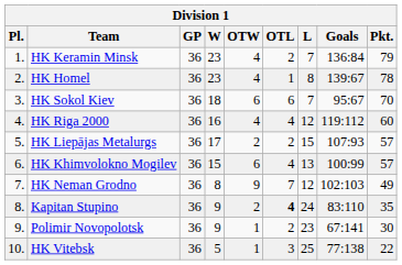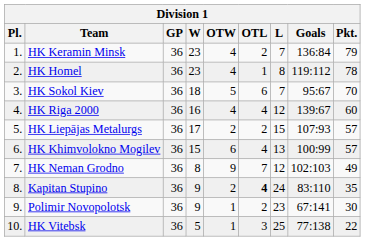 <table class="wikitable">
 <tr>
 <th colspan="10">Division 1</th>
 </tr>
 <tr bgcolor = "#e0e0e0">
 <th>Pl.</th>
 <th>Team</th>
 <th>GP</th>
 <th>W</th>
 <th>OTW</th>
 <th>OTL</th>
 <th>L</th>
 <th>Goals</th>
 <th>Pkt.</th>
 </tr>
 <tr align="right">
 <td>1.</td>
 <td align="left"><a href='#'>HK Keramin Minsk</a></td>
 <td>36</td>
 <td>23</td>
 <td>4</td>
 <td>2</td>
 <td>7</td>
 <td>136:84</td>
 <td>79</td>
 </tr>
 <tr align="right"  bgcolor="#f0f0f0">
 <td>2.</td>
 <td align="left"><a href='#'>HK Homel</a></td>
 <td>36</td>
 <td>23</td>
 <td>4</td>
 <td>1</td>
 <td>8</td>
-<td>139:67</td>
+<td>119:112</td>
 <td>78</td>
 </tr>
 <tr align="right">
 <td>3.</td>
 <td align="left"><a href='#'>HK Sokol Kiev</a></td>
 <td>36</td>
 <td>18</td>
-<td>6</td>
+<td>5</td>
 <td>6</td>
 <td>7</td>
 <td>95:67</td>
 <td>70</td>
 </tr>
 <tr align="right"   bgcolor="#f0f0f0">
 <td>4.</td>
 <td align="left"><a href='#'>HK Riga 2000</a></td>
 <td>36</td>
 <td>16</td>
 <td>4</td>
 <td>4</td>
 <td>12</td>
-<td>119:112</td>
+<td>139:67</td>
 <td>60</td>
 </tr>
 <tr align="right">
 <td>5.</td>
 <td align="left"><a href='#'>HK Liepājas Metalurgs</a></td>
 <td>36</td>
 <td>17</td>
 <td>2</td>
 <td>2</td>
 <td>15</td>
 <td>107:93</td>
 <td>57</td>
 </tr>
 <tr align="right" bgcolor="#f0f0f0">
 <td>6.</td>
 <td align="left"><a href='#'>HK Khimvolokno Mogilev</a></td>
 <td>36</td>
 <td>15</td>
 <td>6</td>
 <td>4</td>
 <td>13</td>
 <td>100:99</td>
 <td>57</td>
 </tr>
 <tr align="right">
 <td>7.</td>
 <td align="left"><a href='#'>HK Neman Grodno</a></td>
 <td>36</td>
 <td>8</td>
 <td>9</td>
 <td>7</td>
 <td>12</td>
 <td>102:103</td>
 <td>49</td>
 </tr>
 <tr align="right" bgcolor="#f0f0f0">
 <td>8.</td>
 <td align="left"><a href='#'>Kapitan Stupino</a></td>
 <td>36</td>
 <td>9</td>
 <td>2</td>
 <td><strong>4</strong></td>
 <td>24</td>
 <td>83:110</td>
 <td>35</td>
 </tr>
 <tr align="right">
 <td>9.</td>
 <td align="left"><a href='#'>Polimir Novopolotsk</a></td>
 <td>36</td>
 <td>9</td>
 <td>1</td>
 <td>2</td>
 <td>23</td>
 <td>67:141</td>
 <td>30</td>
 </tr>
 <tr align="right" bgcolor="#f0f0f0">
 <td>10.</td>
 <td align="left"><a href='#'>HK Vitebsk</a></td>
 <td>36</td>
 <td>5</td>
 <td>1</td>
 <td>3</td>
 <td>25</td>
 <td>77:138</td>
 <td>22</td>
 </tr>
 </table>
